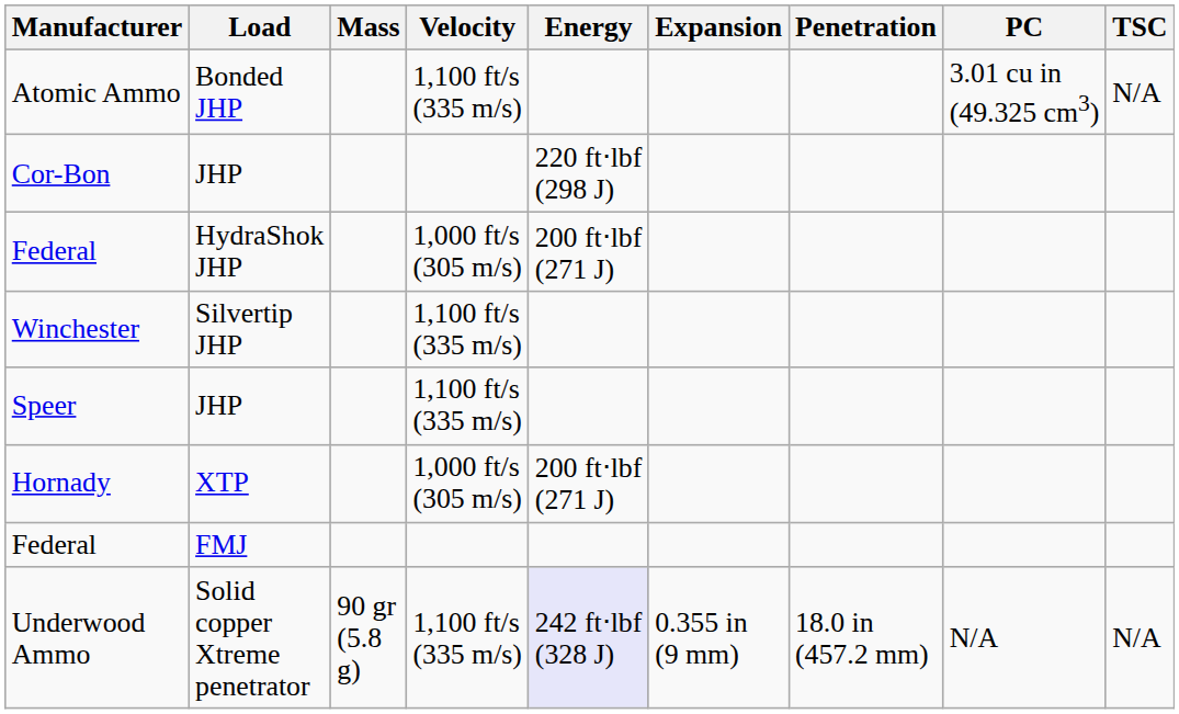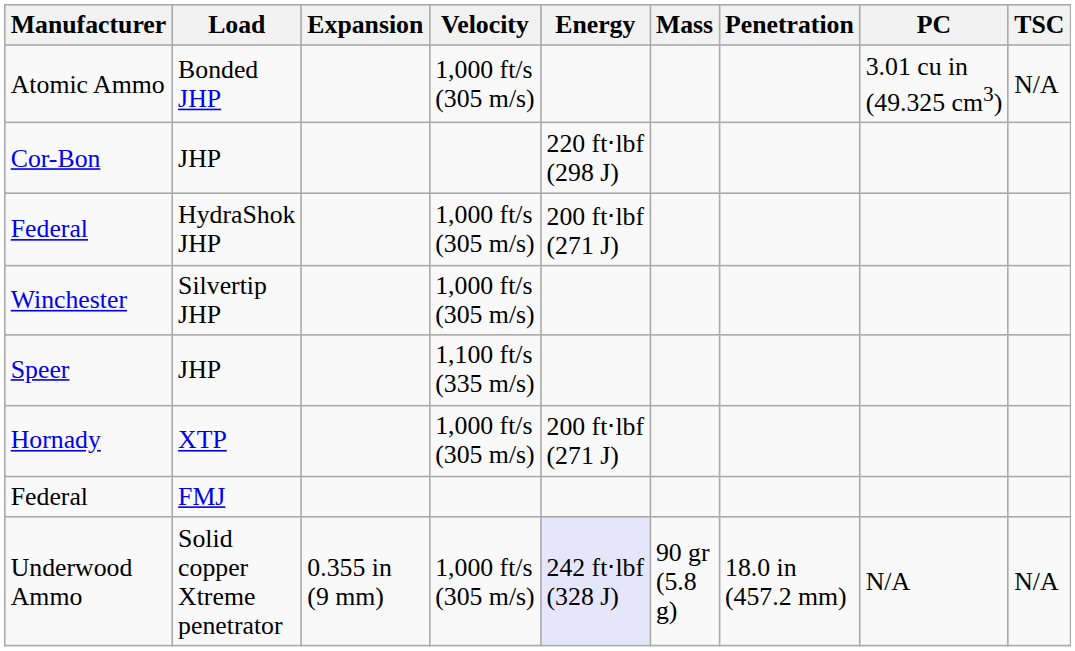 <table class="wikitable">
 <tr>
 <th>Manufacturer</th>
 <th>Load</th>
-<th>Mass</th>
+<th>Expansion</th>
 <th>Velocity</th>
 <th>Energy</th>
-<th>Expansion</th>
+<th>Mass</th>
 <th>Penetration</th>
 <th>PC</th>
 <th>TSC</th>
 </tr>
 <tr>
 <td>Atomic Ammo</td>
 <td>Bonded <a href='#'>JHP</a></td>
 <td></td>
-<td>1,100 ft/s<br>(335 m/s)</td>
+<td>1,000 ft/s<br>(305 m/s)</td>
 <td></td>
 <td></td>
 <td></td>
 <td>3.01 cu in<br>(49.325 cm<sup>3</sup>)</td>
 <td>N/A</td>
 </tr>
 <tr>
 <td><a href='#'>Cor-Bon</a></td>
 <td>JHP</td>
 <td></td>
 <td></td>
 <td>220 ft⋅lbf<br>(298 J)</td>
 <td></td>
 <td></td>
 <td></td>
 <td></td>
 </tr>
 <tr>
 <td><a href='#'>Federal</a></td>
 <td>HydraShok JHP</td>
 <td></td>
 <td>1,000 ft/s<br>(305 m/s)</td>
 <td>200 ft⋅lbf<br>(271 J)</td>
 <td></td>
 <td></td>
 <td></td>
 <td></td>
 </tr>
 <tr>
 <td><a href='#'>Winchester</a></td>
 <td>Silvertip JHP</td>
 <td></td>
-<td>1,100 ft/s<br>(335 m/s)</td>
+<td>1,000 ft/s<br>(305 m/s)</td>
 <td></td>
 <td></td>
 <td></td>
 <td></td>
 <td></td>
 </tr>
 <tr>
 <td><a href='#'>Speer</a></td>
 <td>JHP</td>
 <td></td>
 <td>1,100 ft/s<br>(335 m/s)</td>
 <td></td>
 <td></td>
 <td></td>
 <td></td>
 <td></td>
 </tr>
 <tr>
 <td><a href='#'>Hornady</a></td>
 <td><a href='#'>XTP</a></td>
 <td></td>
 <td>1,000 ft/s<br>(305 m/s)</td>
 <td>200 ft⋅lbf<br>(271 J)</td>
 <td></td>
 <td></td>
 <td></td>
 <td></td>
 </tr>
 <tr>
 <td>Federal</td>
 <td><a href='#'>FMJ</a></td>
 <td></td>
 <td></td>
 <td></td>
 <td></td>
 <td></td>
 <td></td>
 <td></td>
 </tr>
 <tr>
 <td>Underwood Ammo</td>
 <td>Solid copper Xtreme penetrator</td>
+<td>0.355 in<br>(9 mm)</td>
+<td>1,000 ft/s<br>(305 m/s)</td>
+<td style="background: lavender;">242 ft⋅lbf<br>(328 J)</td>
 <td>90 gr<br>(5.8 g)</td>
-<td>1,100 ft/s<br>(335 m/s)</td>
-<td style="background: lavender;">242 ft⋅lbf<br>(328 J)</td>
-<td>0.355 in<br>(9 mm)</td>
 <td>18.0 in<br>(457.2 mm)</td>
 <td>N/A</td>
 <td>N/A</td>
 </tr>
 </table>
